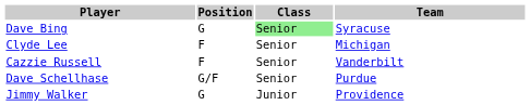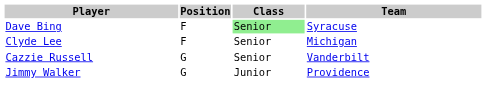 <table style="width:600px" "border:'1' 'solid' 'gray'">
 <tr>
 <th style="background:#CCCCCC;width:40%">Player</th>
 <th style="background:#CCCCCC;width:4%">Position</th>
 <th style="background:#CCCCCC;width:16%">Class</th>
 <th style="background:#CCCCCC;width:40%">Team</th>
 </tr>
 <tr>
 <td><a href='#'>Dave Bing</a></td>
-<td>G</td>
+<td>F</td>
 <td style="background: lightgreen;">Senior</td>
 <td><a href='#'>Syracuse</a></td>
 </tr>
 <tr>
 <td><a href='#'>Clyde Lee</a></td>
 <td>F</td>
 <td>Senior</td>
 <td><a href='#'>Michigan</a></td>
 </tr>
 <tr>
 <td><a href='#'>Cazzie Russell</a></td>
-<td>F</td>
+<td>G</td>
 <td>Senior</td>
 <td><a href='#'>Vanderbilt</a></td>
-</tr>
-<tr>
-<td><a href='#'>Dave Schellhase</a></td>
-<td>G/F</td>
-<td>Senior</td>
-<td><a href='#'>Purdue</a></td>
 </tr>
 <tr>
 <td><a href='#'>Jimmy Walker</a></td>
 <td>G</td>
 <td>Junior</td>
 <td><a href='#'>Providence</a></td>
 </tr>
 </table>
